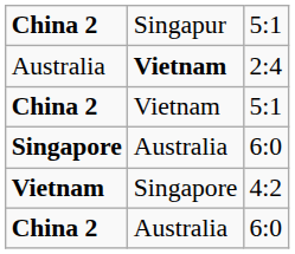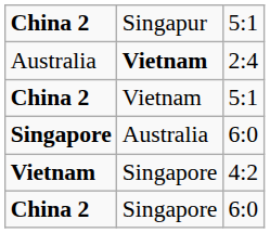 <table class="wikitable">
 <tr>
 <td><strong>China 2</strong></td>
 <td>Singapur</td>
 <td>5:1</td>
 </tr>
 <tr>
 <td>Australia</td>
 <td><strong>Vietnam</strong></td>
 <td>2:4</td>
 </tr>
 <tr>
 <td><strong>China 2</strong></td>
 <td>Vietnam</td>
 <td>5:1</td>
 </tr>
 <tr>
 <td><strong>Singapore</strong></td>
 <td>Australia</td>
 <td>6:0</td>
 </tr>
 <tr>
 <td><strong>Vietnam</strong></td>
 <td>Singapore</td>
 <td>4:2</td>
 </tr>
 <tr>
 <td><strong>China 2</strong></td>
-<td>Australia</td>
+<td>Singapore</td>
 <td>6:0</td>
 </tr>
 </table>
